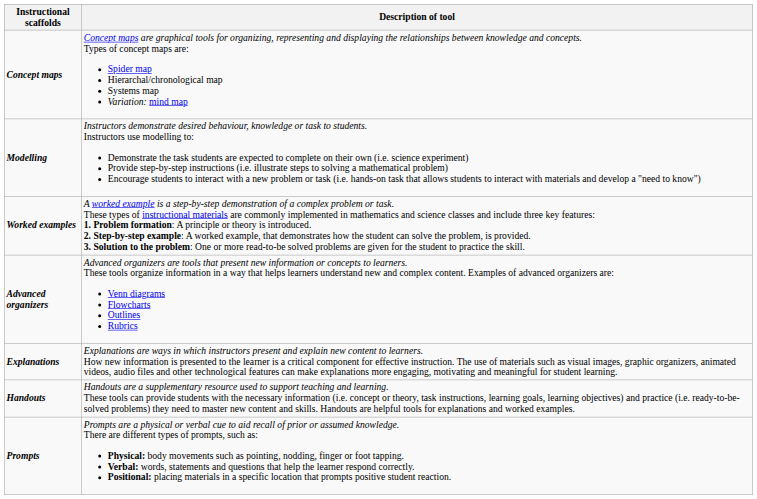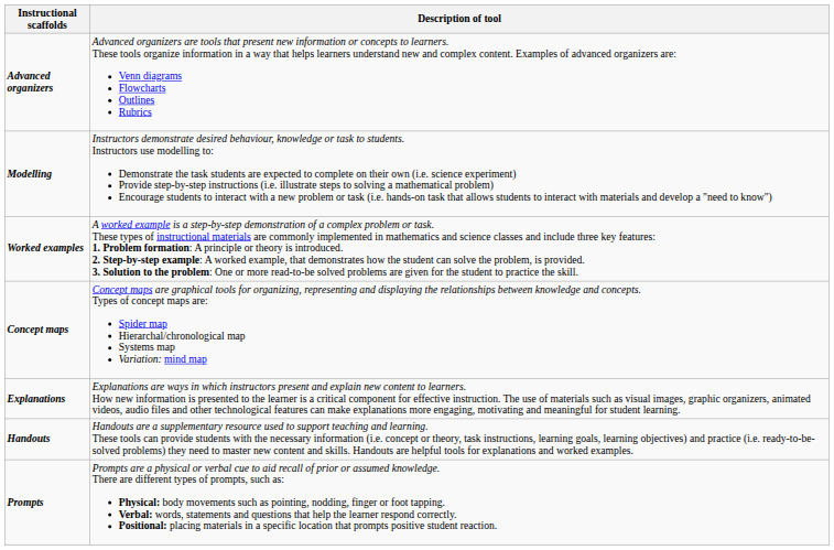 <table class="wikitable">
 <tr>
 <th>Instructional scaffolds</th>
 <th>Description of tool</th>
 </tr>
 <tr>
-<td><strong><em>Concept maps</em></strong></td>
-<td><em><a href='#'>Concept maps</a> are graphical tools for organizing, representing and displaying the relationships between knowledge and concepts.</em><br>Types of concept maps are:<ul><li><a href='#'>Spider map</a></li><li>Hierarchal/chronological map</li><li>Systems map</li><li><em>Variation:</em> <a href='#'>mind map</a></li></ul></td>
+<td><strong><em>Advanced organizers</em></strong></td>
+<td><em>Advanced organizers are tools that present new information or concepts to learners.</em><br>These tools organize information in a way that helps learners understand new and complex content. Examples of advanced organizers are:<ul><li><a href='#'>Venn diagrams</a></li><li><a href='#'>Flowcharts</a></li><li><a href='#'>Outlines</a></li><li><a href='#'>Rubrics</a></li></ul></td>
 </tr>
 <tr>
 <td><strong><em>Modelling</em></strong></td>
 <td><em>Instructors demonstrate desired behaviour, knowledge or task to students.</em><br>Instructors use modelling to:<ul><li>Demonstrate the task students are expected to complete on their own (i.e. science experiment)</li><li>Provide step-by-step instructions (i.e. illustrate steps to solving a mathematical problem)</li><li>Encourage students to interact with a new problem or task (i.e. hands-on task that allows students to interact with materials and develop a "need to know")</li></ul></td>
 </tr>
 <tr>
 <td><strong><em>Worked examples</em></strong></td>
 <td><em>A <a href='#'>worked example</a> is a step-by-step demonstration of a complex problem or task</em>.<br>These types of <a href='#'>instructional materials</a> are commonly implemented in mathematics and science classes and include three key features:<br><strong>1. Problem formation</strong>: A principle or theory is introduced.<br><strong>2. Step-by-step example</strong>: A worked example, that demonstrates how the student can solve the problem, is provided.<br><strong>3. Solution to the problem</strong>: One or more read-to-be solved problems are given for the student to practice the skill.</td>
 </tr>
 <tr>
-<td><strong><em>Advanced organizers</em></strong></td>
-<td><em>Advanced organizers are tools that present new information or concepts to learners.</em><br>These tools organize information in a way that helps learners understand new and complex content. Examples of advanced organizers are:<ul><li><a href='#'>Venn diagrams</a></li><li><a href='#'>Flowcharts</a></li><li><a href='#'>Outlines</a></li><li><a href='#'>Rubrics</a></li></ul></td>
+<td><strong><em>Concept maps</em></strong></td>
+<td><em><a href='#'>Concept maps</a> are graphical tools for organizing, representing and displaying the relationships between knowledge and concepts.</em><br>Types of concept maps are:<ul><li><a href='#'>Spider map</a></li><li>Hierarchal/chronological map</li><li>Systems map</li><li><em>Variation:</em> <a href='#'>mind map</a></li></ul></td>
 </tr>
 <tr>
 <td><strong><em>Explanations</em></strong></td>
 <td><em>Explanations are ways in which instructors present and explain new content to learners.</em><br>How new information is presented to the learner is a critical component for effective instruction. The use of materials such as visual images, graphic organizers, animated videos, audio files and other technological features can make explanations more engaging, motivating and meaningful for student learning.</td>
 </tr>
 <tr>
 <td><strong><em>Handouts</em></strong></td>
 <td><em>Handouts are a supplementary resource used to support teaching and learning.</em><br>These tools can provide students with the necessary information (i.e. concept or theory, task instructions, learning goals, learning objectives) and practice (i.e. ready-to-be-solved problems) they need to master new content and skills. Handouts are helpful tools for explanations and worked examples.</td>
 </tr>
 <tr>
 <td><strong><em>Prompts</em></strong></td>
 <td><em>Prompts are a physical or verbal cue to aid recall of prior or assumed knowledge.</em><br>There are different types of prompts, such as:<ul><li><strong>Physical:</strong> body movements such as pointing, nodding, finger or foot tapping.</li><li><strong>Verbal:</strong> words, statements and questions that help the learner respond correctly.</li><li><strong>Positional:</strong> placing materials in a specific location that prompts positive student reaction.</li></ul></td>
 </tr>
 </table>
